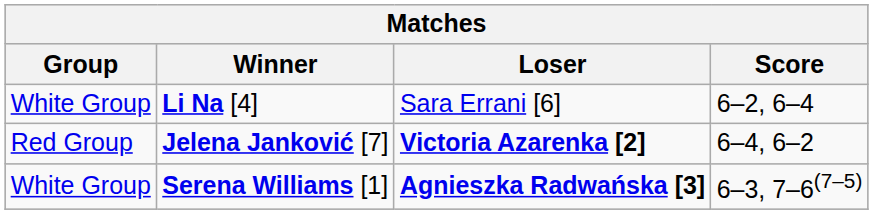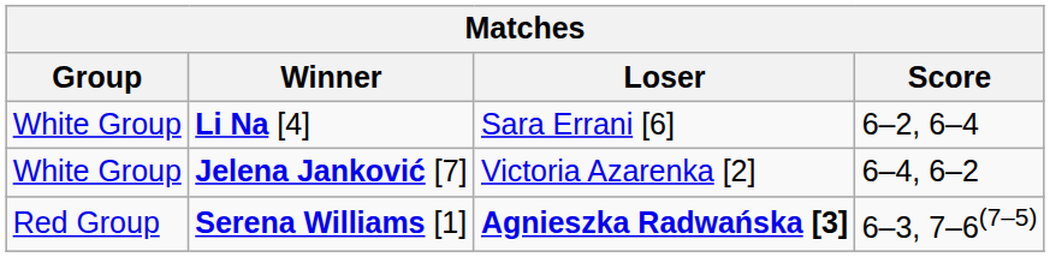 <table class="wikitable collapsible uncollapsed" style="margin:1em auto;">
 <tr>
 <th colspan=4>Matches</th>
 </tr>
 <tr>
 <th>Group</th>
 <th>Winner</th>
 <th>Loser</th>
 <th>Score</th>
 </tr>
 <tr align=left>
 <td><a href='#'>White Group</a></td>
 <td> <strong><a href='#'>Li Na</a></strong> [4]</td>
 <td> <a href='#'>Sara Errani</a> [6]</td>
 <td>6–2, 6–4</td>
 </tr>
 <tr align=left>
-<td><a href='#'>Red Group</a></td>
+<td><a href='#'>White Group</a></td>
 <td> <strong><a href='#'>Jelena Janković</a></strong> [7]</td>
-<td><strong> <a href='#'>Victoria Azarenka</a> [2]</strong></td>
+<td> <a href='#'>Victoria Azarenka</a> [2]</td>
 <td>6–4, 6–2</td>
 </tr>
 <tr align=left>
-<td><a href='#'>White Group</a></td>
+<td><a href='#'>Red Group</a></td>
 <td> <strong><a href='#'>Serena Williams</a></strong> [1]</td>
 <td><strong> <a href='#'>Agnieszka Radwańska</a> [3]</strong></td>
 <td>6–3, 7–6<sup>(7–5)</sup></td>
 </tr>
 </table>
